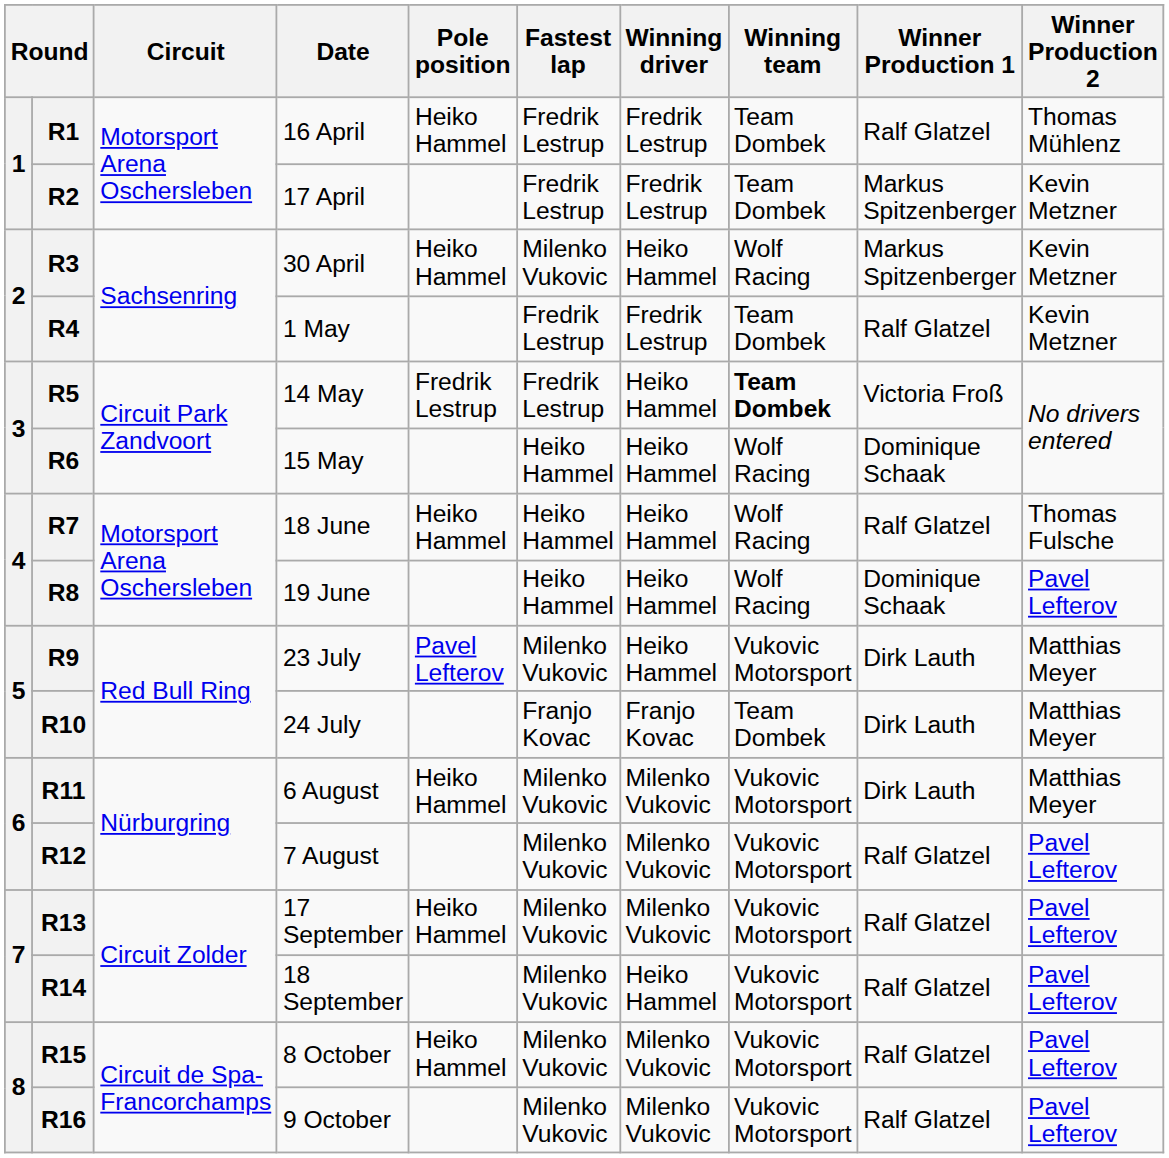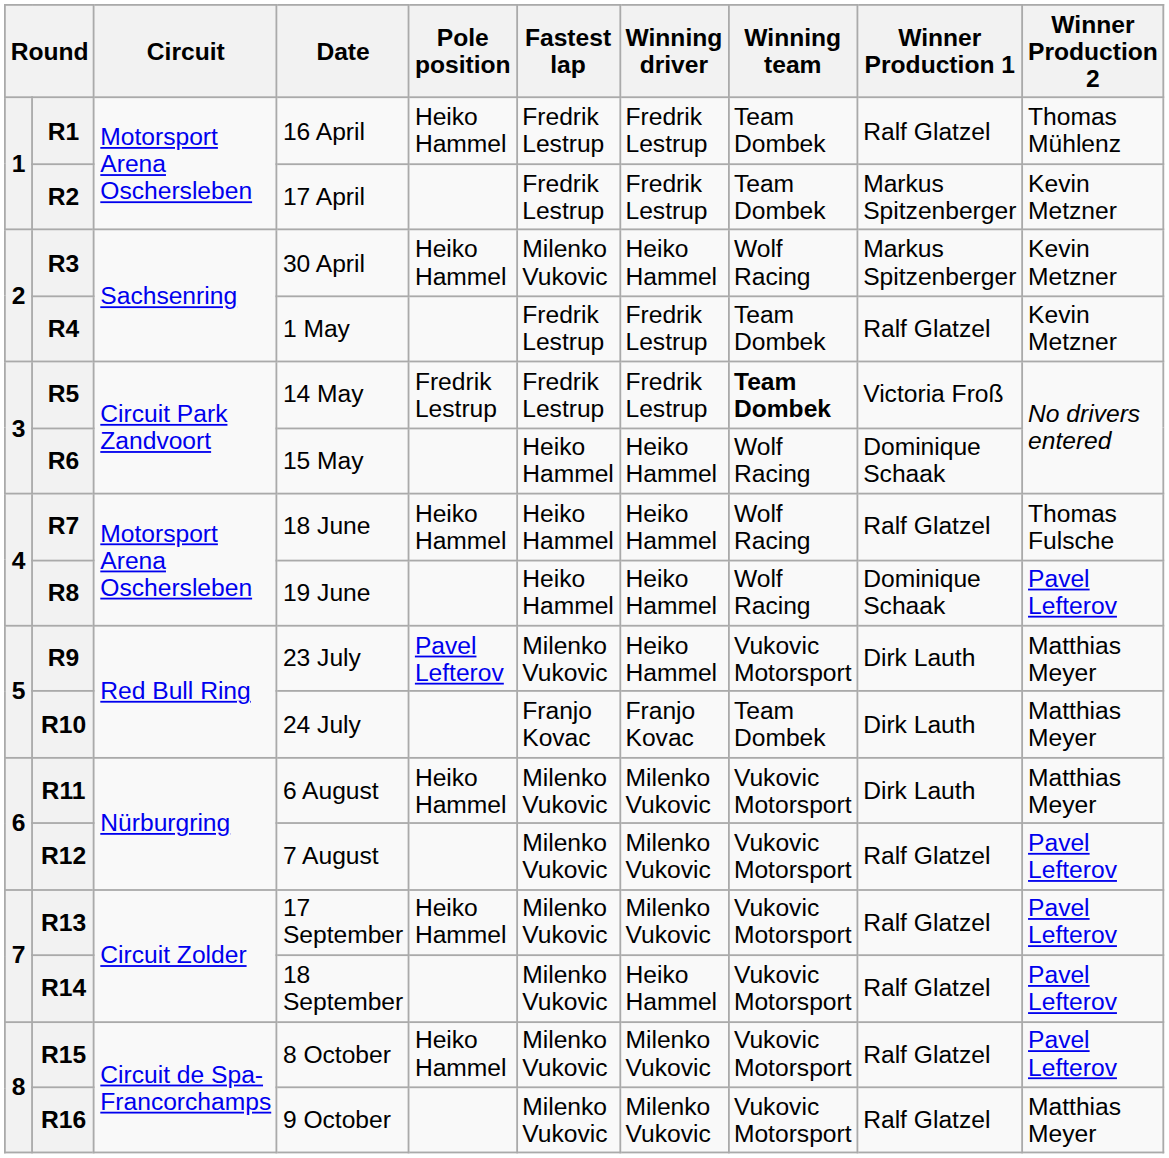 <table class="wikitable" style="font-size: 85%">
 <tr>
 <th colspan="2">Round</th>
 <th>Circuit</th>
 <th>Date</th>
 <th>Pole position</th>
 <th>Fastest lap</th>
 <th>Winning driver</th>
 <th>Winning team</th>
 <th>Winner Production 1</th>
 <th>Winner Production 2</th>
 </tr>
 <tr>
 <th rowspan="2">1</th>
 <th>R1</th>
 <td rowspan="2"> <a href='#'>Motorsport Arena Oschersleben</a></td>
 <td>16 April</td>
 <td> Heiko Hammel</td>
 <td> Fredrik Lestrup</td>
 <td> Fredrik Lestrup</td>
 <td> Team Dombek</td>
 <td> Ralf Glatzel</td>
 <td> Thomas Mühlenz</td>
 </tr>
 <tr>
 <th>R2</th>
 <td>17 April</td>
 <td></td>
 <td> Fredrik Lestrup</td>
 <td> Fredrik Lestrup</td>
 <td> Team Dombek</td>
 <td> Markus Spitzenberger</td>
 <td> Kevin Metzner</td>
 </tr>
 <tr>
 <th rowspan="2">2</th>
 <th>R3</th>
 <td rowspan="2"> <a href='#'>Sachsenring</a></td>
 <td>30 April</td>
 <td> Heiko Hammel</td>
 <td> Milenko Vukovic</td>
 <td> Heiko Hammel</td>
 <td> Wolf Racing</td>
 <td> Markus Spitzenberger</td>
 <td> Kevin Metzner</td>
 </tr>
 <tr>
 <th>R4</th>
 <td>1 May</td>
 <td></td>
 <td> Fredrik Lestrup</td>
 <td> Fredrik Lestrup</td>
 <td> Team Dombek</td>
 <td> Ralf Glatzel</td>
 <td> Kevin Metzner</td>
 </tr>
 <tr>
 <th rowspan="2">3</th>
 <th>R5</th>
 <td rowspan="2"> <a href='#'>Circuit Park Zandvoort</a></td>
 <td>14 May</td>
 <td> Fredrik Lestrup</td>
 <td> Fredrik Lestrup</td>
-<td> Heiko Hammel</td>
+<td> Fredrik Lestrup</td>
 <td><strong> Team Dombek</strong></td>
 <td> Victoria Froß</td>
 <td rowspan="2"><em>No drivers entered</em></td>
 </tr>
 <tr>
 <th>R6</th>
 <td>15 May</td>
 <td></td>
 <td> Heiko Hammel</td>
 <td> Heiko Hammel</td>
 <td> Wolf Racing</td>
 <td> Dominique Schaak</td>
 </tr>
 <tr>
 <th rowspan="2">4</th>
 <th>R7</th>
 <td rowspan="2"> <a href='#'>Motorsport Arena Oschersleben</a></td>
 <td>18 June</td>
 <td> Heiko Hammel</td>
 <td> Heiko Hammel</td>
 <td> Heiko Hammel</td>
 <td> Wolf Racing</td>
 <td> Ralf Glatzel</td>
 <td> Thomas Fulsche</td>
 </tr>
 <tr>
 <th>R8</th>
 <td>19 June</td>
 <td></td>
 <td> Heiko Hammel</td>
 <td> Heiko Hammel</td>
 <td> Wolf Racing</td>
 <td> Dominique Schaak</td>
 <td> <a href='#'>Pavel Lefterov</a></td>
 </tr>
 <tr>
 <th rowspan="2">5</th>
 <th>R9</th>
 <td rowspan="2"> <a href='#'>Red Bull Ring</a></td>
 <td>23 July</td>
 <td> <a href='#'>Pavel Lefterov</a></td>
 <td> Milenko Vukovic</td>
 <td> Heiko Hammel</td>
 <td> Vukovic Motorsport</td>
 <td> Dirk Lauth</td>
 <td> Matthias Meyer</td>
 </tr>
 <tr>
 <th>R10</th>
 <td>24 July</td>
 <td></td>
 <td> Franjo Kovac</td>
 <td> Franjo Kovac</td>
 <td> Team Dombek</td>
 <td> Dirk Lauth</td>
 <td> Matthias Meyer</td>
 </tr>
 <tr>
 <th rowspan="2">6</th>
 <th>R11</th>
 <td rowspan="2"> <a href='#'>Nürburgring</a></td>
 <td>6 August</td>
 <td> Heiko Hammel</td>
 <td> Milenko Vukovic</td>
 <td> Milenko Vukovic</td>
 <td> Vukovic Motorsport</td>
 <td> Dirk Lauth</td>
 <td> Matthias Meyer</td>
 </tr>
 <tr>
 <th>R12</th>
 <td>7 August</td>
 <td></td>
 <td> Milenko Vukovic</td>
 <td> Milenko Vukovic</td>
 <td> Vukovic Motorsport</td>
 <td> Ralf Glatzel</td>
 <td> <a href='#'>Pavel Lefterov</a></td>
 </tr>
 <tr>
 <th rowspan="2">7</th>
 <th>R13</th>
 <td rowspan="2"> <a href='#'>Circuit Zolder</a></td>
 <td>17 September</td>
 <td> Heiko Hammel</td>
 <td> Milenko Vukovic</td>
 <td> Milenko Vukovic</td>
 <td> Vukovic Motorsport</td>
 <td> Ralf Glatzel</td>
 <td> <a href='#'>Pavel Lefterov</a></td>
 </tr>
 <tr>
 <th>R14</th>
 <td>18 September</td>
 <td></td>
 <td> Milenko Vukovic</td>
 <td> Heiko Hammel</td>
 <td> Vukovic Motorsport</td>
 <td> Ralf Glatzel</td>
 <td> <a href='#'>Pavel Lefterov</a></td>
 </tr>
 <tr>
 <th rowspan="2">8</th>
 <th>R15</th>
 <td rowspan="2"> <a href='#'>Circuit de Spa-Francorchamps</a></td>
 <td>8 October</td>
 <td> Heiko Hammel</td>
 <td> Milenko Vukovic</td>
 <td> Milenko Vukovic</td>
 <td> Vukovic Motorsport</td>
 <td> Ralf Glatzel</td>
 <td> <a href='#'>Pavel Lefterov</a></td>
 </tr>
 <tr>
 <th>R16</th>
 <td>9 October</td>
 <td></td>
 <td> Milenko Vukovic</td>
 <td> Milenko Vukovic</td>
 <td> Vukovic Motorsport</td>
 <td> Ralf Glatzel</td>
-<td> <a href='#'>Pavel Lefterov</a></td>
+<td> Matthias Meyer</td>
 </tr>
 </table>
